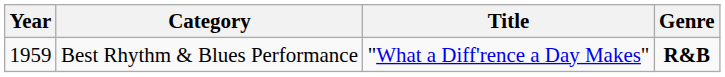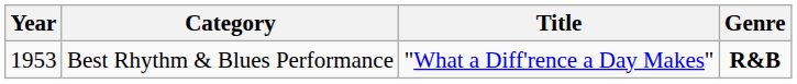 <table class=wikitable>
 <tr>
 <th>Year</th>
 <th>Category</th>
 <th>Title</th>
 <th>Genre</th>
 </tr>
 <tr align=center>
-<td>1959</td>
+<td>1953</td>
 <td>Best Rhythm & Blues Performance</td>
 <td>"<a href='#'>What a Diff'rence a Day Makes</a>"</td>
 <td><strong>R&B</strong></td>
 </tr>
 </table>
